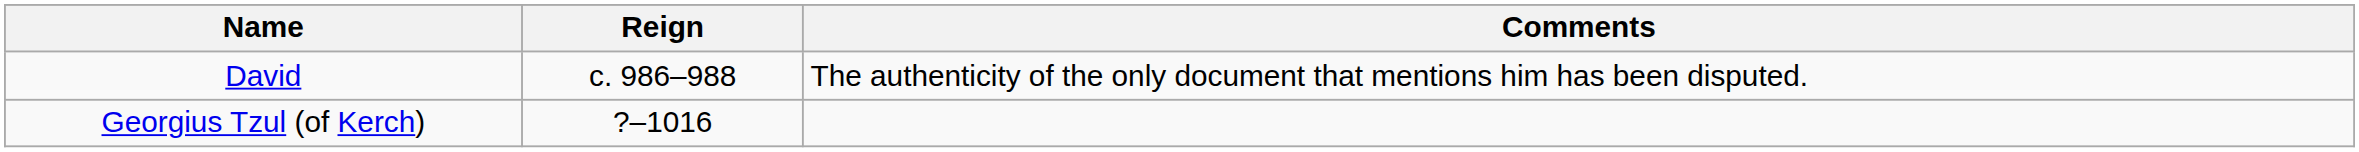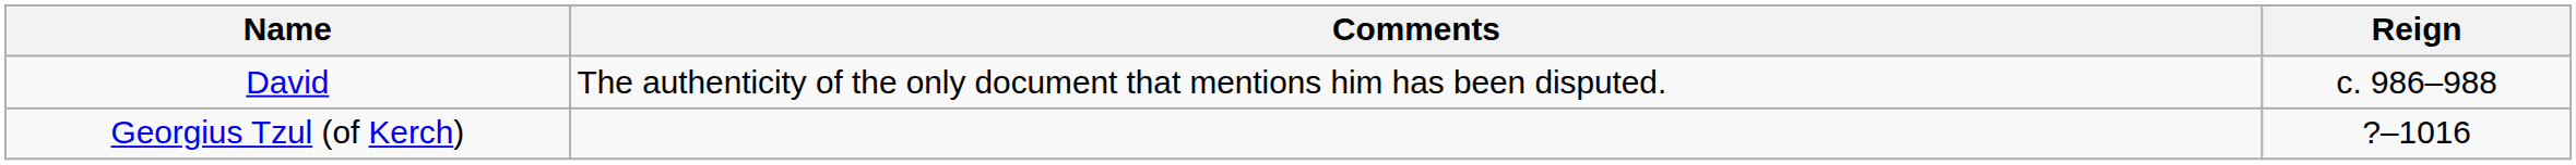 <table style="width:100%;" class="wikitable">
 <tr>
 <th style="width:22%;">Name</th>
+<th>Comments</th>
 <th style="width:12%;">Reign</th>
-<th>Comments</th>
 </tr>
 <tr>
 <td align=center><a href='#'>David</a></td>
+<td align="left">The authenticity of the only document that mentions him has been disputed.</td>
 <td style="text-align:center;">c. 986–988</td>
-<td align="left">The authenticity of the only document that mentions him has been disputed.</td>
 </tr>
 <tr>
 <td align=center><a href='#'>Georgius Tzul</a> (of <a href='#'>Kerch</a>)</td>
+<td align="left"></td>
 <td style="text-align:center;">?–1016</td>
-<td align="left"></td>
 </tr>
 </table>
